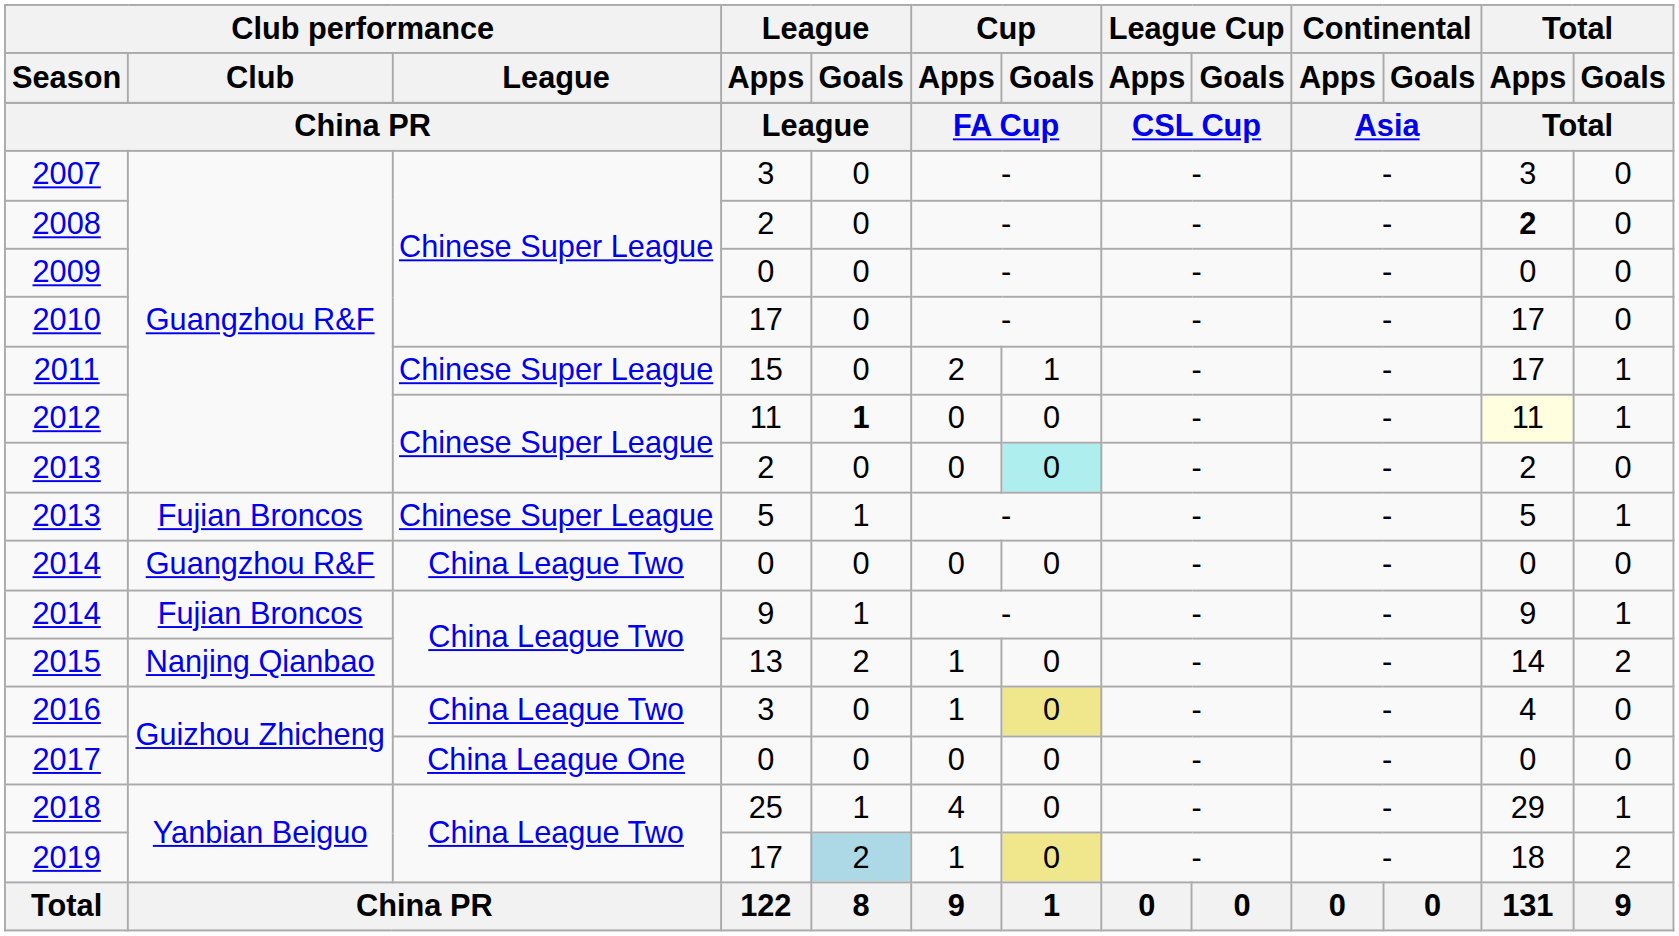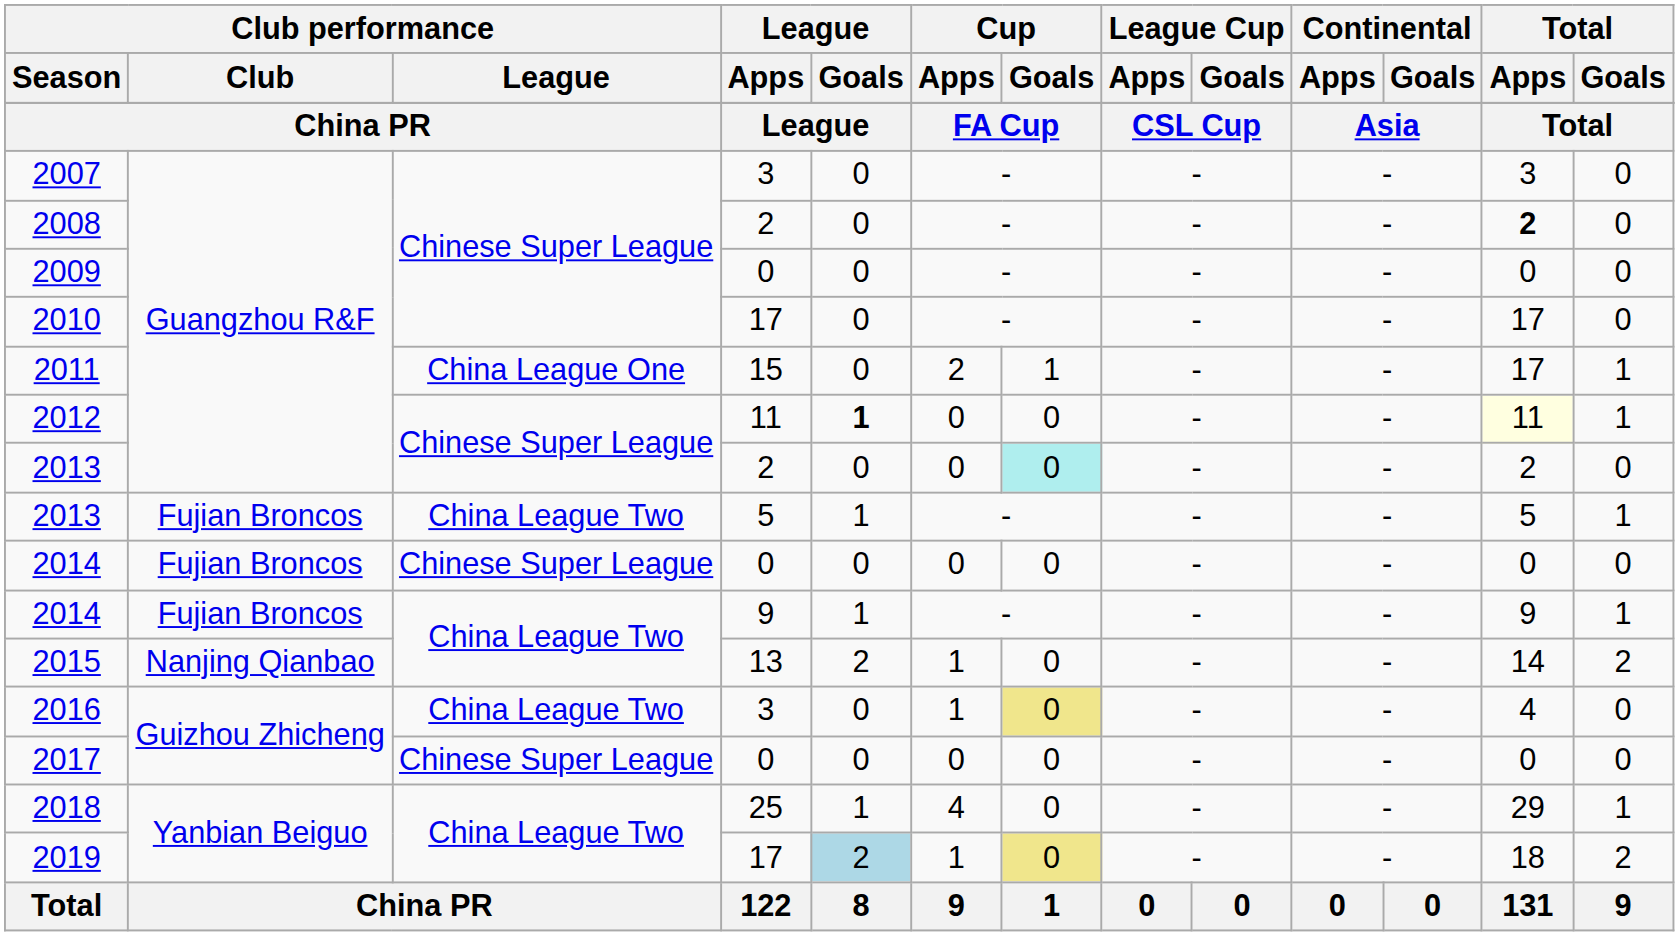 <table class="wikitable" style="text-align:center">
 <tr>
 <th colspan=3>Club performance</th>
 <th colspan=2>League</th>
 <th colspan=2>Cup</th>
 <th colspan=2>League Cup</th>
 <th colspan=2>Continental</th>
 <th colspan=2>Total</th>
 </tr>
 <tr>
 <th>Season</th>
 <th>Club</th>
 <th>League</th>
 <th>Apps</th>
 <th>Goals</th>
 <th>Apps</th>
 <th>Goals</th>
 <th>Apps</th>
 <th>Goals</th>
 <th>Apps</th>
 <th>Goals</th>
 <th>Apps</th>
 <th>Goals</th>
 </tr>
 <tr>
 </tr>
 <tr>
 <th colspan=3>China PR</th>
 <th colspan=2>League</th>
 <th colspan=2><a href='#'>FA Cup</a></th>
 <th colspan=2><a href='#'>CSL Cup</a></th>
 <th colspan=2><a href='#'>Asia</a></th>
 <th colspan=2>Total</th>
 </tr>
 <tr>
 <td><a href='#'>2007</a></td>
 <td rowspan="7"><a href='#'>Guangzhou R&F</a></td>
 <td rowspan="4"><a href='#'>Chinese Super League</a></td>
 <td>3</td>
 <td>0</td>
 <td colspan="2">-</td>
 <td colspan="2">-</td>
 <td colspan="2">-</td>
 <td>3</td>
 <td>0</td>
 </tr>
 <tr>
 <td><a href='#'>2008</a></td>
 <td>2</td>
 <td>0</td>
 <td colspan="2">-</td>
 <td colspan="2">-</td>
 <td colspan="2">-</td>
 <td><strong>2</strong></td>
 <td>0</td>
 </tr>
 <tr>
 <td><a href='#'>2009</a></td>
 <td>0</td>
 <td>0</td>
 <td colspan="2">-</td>
 <td colspan="2">-</td>
 <td colspan="2">-</td>
 <td>0</td>
 <td>0</td>
 </tr>
 <tr>
 <td><a href='#'>2010</a></td>
 <td>17</td>
 <td>0</td>
 <td colspan="2">-</td>
 <td colspan="2">-</td>
 <td colspan="2">-</td>
 <td>17</td>
 <td>0</td>
 </tr>
 <tr>
 <td><a href='#'>2011</a></td>
-<td><a href='#'>Chinese Super League</a></td>
+<td><a href='#'>China League One</a></td>
 <td>15</td>
 <td>0</td>
 <td>2</td>
 <td>1</td>
 <td colspan="2">-</td>
 <td colspan="2">-</td>
 <td>17</td>
 <td>1</td>
 </tr>
 <tr>
 <td><a href='#'>2012</a></td>
 <td rowspan="2"><a href='#'>Chinese Super League</a></td>
 <td>11</td>
 <td><strong>1</strong></td>
 <td>0</td>
 <td>0</td>
 <td colspan="2">-</td>
 <td colspan="2">-</td>
 <td style="background: lightyellow;">11</td>
 <td>1</td>
 </tr>
 <tr>
 <td><a href='#'>2013</a></td>
 <td>2</td>
 <td>0</td>
 <td>0</td>
 <td style="background: paleturquoise;">0</td>
 <td colspan="2">-</td>
 <td colspan="2">-</td>
 <td>2</td>
 <td>0</td>
 </tr>
 <tr>
 <td><a href='#'>2013</a></td>
 <td><a href='#'>Fujian Broncos</a></td>
-<td><a href='#'>Chinese Super League</a></td>
+<td><a href='#'>China League Two</a></td>
 <td>5</td>
 <td>1</td>
 <td colspan="2">-</td>
 <td colspan="2">-</td>
 <td colspan="2">-</td>
 <td>5</td>
 <td>1</td>
 </tr>
 <tr>
 <td><a href='#'>2014</a></td>
-<td><a href='#'>Guangzhou R&F</a></td>
-<td><a href='#'>China League Two</a></td>
+<td><a href='#'>Fujian Broncos</a></td>
+<td><a href='#'>Chinese Super League</a></td>
 <td>0</td>
 <td>0</td>
 <td>0</td>
 <td>0</td>
 <td colspan="2">-</td>
 <td colspan="2">-</td>
 <td>0</td>
 <td>0</td>
 </tr>
 <tr>
 <td><a href='#'>2014</a></td>
 <td><a href='#'>Fujian Broncos</a></td>
 <td rowspan="2"><a href='#'>China League Two</a></td>
 <td>9</td>
 <td>1</td>
 <td colspan="2">-</td>
 <td colspan="2">-</td>
 <td colspan="2">-</td>
 <td>9</td>
 <td>1</td>
 </tr>
 <tr>
 <td><a href='#'>2015</a></td>
 <td><a href='#'>Nanjing Qianbao</a></td>
 <td>13</td>
 <td>2</td>
 <td>1</td>
 <td>0</td>
 <td colspan="2">-</td>
 <td colspan="2">-</td>
 <td>14</td>
 <td>2</td>
 </tr>
 <tr>
 <td><a href='#'>2016</a></td>
 <td rowspan="2"><a href='#'>Guizhou Zhicheng</a></td>
 <td><a href='#'>China League Two</a></td>
 <td>3</td>
 <td>0</td>
 <td>1</td>
 <td style="background: khaki;">0</td>
 <td colspan="2">-</td>
 <td colspan="2">-</td>
 <td>4</td>
 <td>0</td>
 </tr>
 <tr>
 <td><a href='#'>2017</a></td>
-<td><a href='#'>China League One</a></td>
+<td><a href='#'>Chinese Super League</a></td>
 <td>0</td>
 <td>0</td>
 <td>0</td>
 <td>0</td>
 <td colspan="2">-</td>
 <td colspan="2">-</td>
 <td>0</td>
 <td>0</td>
 </tr>
 <tr>
 <td><a href='#'>2018</a></td>
 <td rowspan="2"><a href='#'>Yanbian Beiguo</a></td>
 <td rowspan="2"><a href='#'>China League Two</a></td>
 <td>25</td>
 <td>1</td>
 <td>4</td>
 <td>0</td>
 <td colspan="2">-</td>
 <td colspan="2">-</td>
 <td>29</td>
 <td>1</td>
 </tr>
 <tr>
 <td><a href='#'>2019</a></td>
 <td>17</td>
 <td style="background: lightblue;">2</td>
 <td>1</td>
 <td style="background: khaki;">0</td>
 <td colspan="2">-</td>
 <td colspan="2">-</td>
 <td>18</td>
 <td>2</td>
 </tr>
 <tr>
 <th rowspan=3>Total</th>
 <th colspan=2>China PR</th>
 <th>122</th>
 <th>8</th>
 <th>9</th>
 <th>1</th>
 <th>0</th>
 <th>0</th>
 <th>0</th>
 <th>0</th>
 <th>131</th>
 <th>9</th>
 </tr>
 </table>
